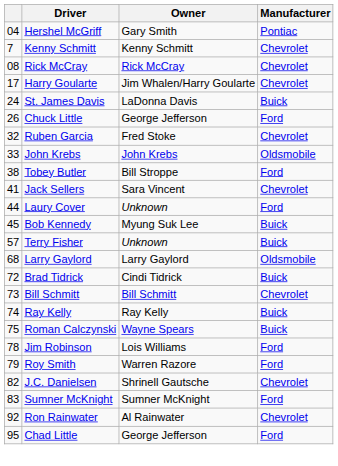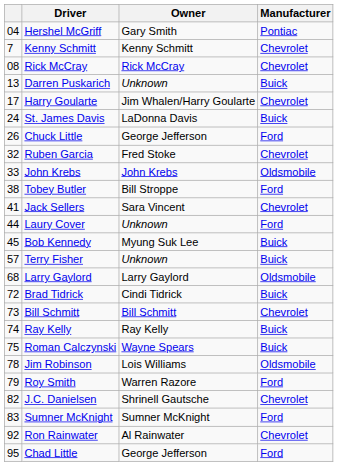 <table class="wikitable" style="font-size: 95%;">
 <tr>
 <th></th>
 <th>Driver</th>
 <th>Owner</th>
 <th>Manufacturer</th>
 </tr>
 <tr>
 <td>04</td>
 <td><a href='#'>Hershel McGriff</a></td>
 <td>Gary Smith</td>
 <td><a href='#'>Pontiac</a></td>
 </tr>
 <tr>
 <td>7</td>
 <td><a href='#'>Kenny Schmitt</a></td>
 <td>Kenny Schmitt</td>
 <td><a href='#'>Chevrolet</a></td>
 </tr>
 <tr>
 <td>08</td>
 <td><a href='#'>Rick McCray</a></td>
 <td><a href='#'>Rick McCray</a></td>
 <td><a href='#'>Chevrolet</a></td>
+</tr>
+<tr>
+<td>13</td>
+<td><a href='#'>Darren Puskarich</a></td>
+<td><em>Unknown</em></td>
+<td><a href='#'>Buick</a></td>
 </tr>
 <tr>
 <td>17</td>
 <td><a href='#'>Harry Goularte</a></td>
 <td>Jim Whalen/Harry Goularte</td>
 <td><a href='#'>Chevrolet</a></td>
 </tr>
 <tr>
 <td>24</td>
 <td><a href='#'>St. James Davis</a></td>
 <td>LaDonna Davis</td>
 <td><a href='#'>Buick</a></td>
 </tr>
 <tr>
 <td>26</td>
 <td><a href='#'>Chuck Little</a></td>
 <td>George Jefferson</td>
 <td><a href='#'>Ford</a></td>
 </tr>
 <tr>
 <td>32</td>
 <td><a href='#'>Ruben Garcia</a></td>
 <td>Fred Stoke</td>
 <td><a href='#'>Chevrolet</a></td>
 </tr>
 <tr>
 <td>33</td>
 <td><a href='#'>John Krebs</a></td>
 <td><a href='#'>John Krebs</a></td>
 <td><a href='#'>Oldsmobile</a></td>
 </tr>
 <tr>
 <td>38</td>
 <td><a href='#'>Tobey Butler</a></td>
 <td>Bill Stroppe</td>
 <td><a href='#'>Ford</a></td>
 </tr>
 <tr>
 <td>41</td>
 <td><a href='#'>Jack Sellers</a></td>
 <td>Sara Vincent</td>
 <td><a href='#'>Chevrolet</a></td>
 </tr>
 <tr>
 <td>44</td>
 <td><a href='#'>Laury Cover</a></td>
 <td><em>Unknown</em></td>
 <td><a href='#'>Ford</a></td>
 </tr>
 <tr>
 <td>45</td>
 <td><a href='#'>Bob Kennedy</a></td>
 <td>Myung Suk Lee</td>
 <td><a href='#'>Buick</a></td>
 </tr>
 <tr>
 <td>57</td>
 <td><a href='#'>Terry Fisher</a></td>
 <td><em>Unknown</em></td>
 <td><a href='#'>Buick</a></td>
 </tr>
 <tr>
 <td>68</td>
 <td><a href='#'>Larry Gaylord</a></td>
 <td>Larry Gaylord</td>
 <td><a href='#'>Oldsmobile</a></td>
 </tr>
 <tr>
 <td>72</td>
 <td><a href='#'>Brad Tidrick</a></td>
 <td>Cindi Tidrick</td>
 <td><a href='#'>Buick</a></td>
 </tr>
 <tr>
 <td>73</td>
 <td><a href='#'>Bill Schmitt</a></td>
 <td><a href='#'>Bill Schmitt</a></td>
 <td><a href='#'>Chevrolet</a></td>
 </tr>
 <tr>
 <td>74</td>
 <td><a href='#'>Ray Kelly</a></td>
 <td>Ray Kelly</td>
 <td><a href='#'>Buick</a></td>
 </tr>
 <tr>
 <td>75</td>
 <td><a href='#'>Roman Calczynski</a></td>
 <td><a href='#'>Wayne Spears</a></td>
 <td><a href='#'>Buick</a></td>
 </tr>
 <tr>
 <td>78</td>
 <td><a href='#'>Jim Robinson</a></td>
 <td>Lois Williams</td>
-<td><a href='#'>Ford</a></td>
+<td><a href='#'>Oldsmobile</a></td>
 </tr>
 <tr>
 <td>79</td>
 <td><a href='#'>Roy Smith</a></td>
 <td>Warren Razore</td>
 <td><a href='#'>Ford</a></td>
 </tr>
 <tr>
 <td>82</td>
 <td><a href='#'>J.C. Danielsen</a></td>
 <td>Shrinell Gautsche</td>
 <td><a href='#'>Chevrolet</a></td>
 </tr>
 <tr>
 <td>83</td>
 <td><a href='#'>Sumner McKnight</a></td>
 <td>Sumner McKnight</td>
 <td><a href='#'>Ford</a></td>
 </tr>
 <tr>
 <td>92</td>
 <td><a href='#'>Ron Rainwater</a></td>
 <td>Al Rainwater</td>
 <td><a href='#'>Chevrolet</a></td>
 </tr>
 <tr>
 <td>95</td>
 <td><a href='#'>Chad Little</a></td>
 <td>George Jefferson</td>
 <td><a href='#'>Ford</a></td>
 </tr>
 </table>
